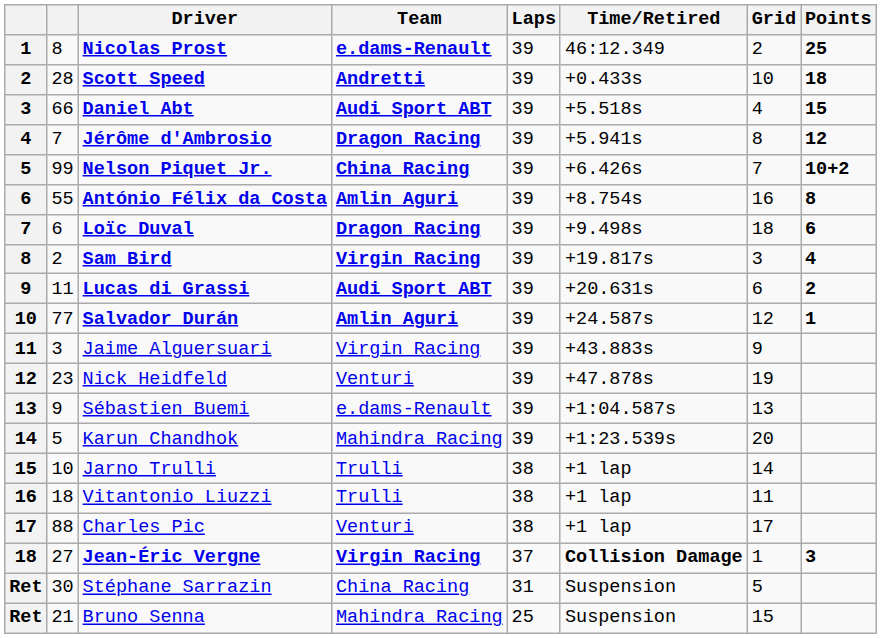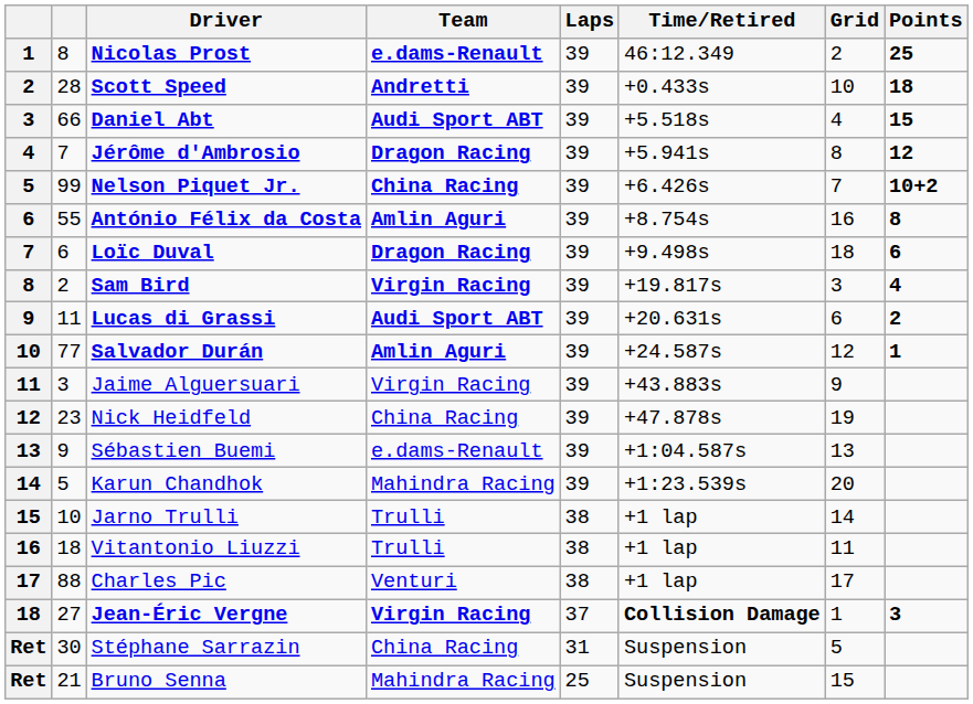 <table class="wikitable" style="font-size: 95%">
 <tr>
 <th></th>
 <th></th>
 <th>Driver</th>
 <th>Team</th>
 <th>Laps</th>
 <th>Time/Retired</th>
 <th>Grid</th>
 <th>Points</th>
 </tr>
 <tr>
 <th>1</th>
 <td>8</td>
 <td> <strong><a href='#'>Nicolas Prost</a></strong></td>
 <td><strong><a href='#'>e.dams-Renault</a></strong></td>
 <td>39</td>
 <td>46:12.349</td>
 <td>2</td>
 <td><strong>25</strong></td>
 </tr>
 <tr>
 <th>2</th>
 <td>28</td>
 <td> <strong><a href='#'>Scott Speed</a></strong></td>
 <td><strong><a href='#'>Andretti</a></strong></td>
 <td>39</td>
 <td>+0.433s</td>
 <td>10</td>
 <td><strong>18</strong></td>
 </tr>
 <tr>
 <th>3</th>
 <td>66</td>
 <td> <strong><a href='#'>Daniel Abt</a></strong></td>
 <td><strong><a href='#'>Audi Sport ABT</a></strong></td>
 <td>39</td>
 <td>+5.518s</td>
 <td>4</td>
 <td><strong>15</strong></td>
 </tr>
 <tr>
 <th>4</th>
 <td>7</td>
 <td> <strong><a href='#'>Jérôme d'Ambrosio</a></strong></td>
 <td><strong><a href='#'>Dragon Racing</a></strong></td>
 <td>39</td>
 <td>+5.941s</td>
 <td>8</td>
 <td><strong>12</strong></td>
 </tr>
 <tr>
 <th>5</th>
 <td>99</td>
 <td> <strong><a href='#'>Nelson Piquet Jr.</a></strong></td>
 <td><strong><a href='#'>China Racing</a></strong></td>
 <td>39</td>
 <td>+6.426s</td>
 <td>7</td>
 <td><strong>10+2</strong></td>
 </tr>
 <tr>
 <th>6</th>
 <td>55</td>
 <td> <strong><a href='#'>António Félix da Costa</a></strong></td>
 <td><strong><a href='#'>Amlin Aguri</a></strong></td>
 <td>39</td>
 <td>+8.754s</td>
 <td>16</td>
 <td><strong>8</strong></td>
 </tr>
 <tr>
 <th>7</th>
 <td>6</td>
 <td> <strong><a href='#'>Loïc Duval</a></strong></td>
 <td><strong><a href='#'>Dragon Racing</a></strong></td>
 <td>39</td>
 <td>+9.498s</td>
 <td>18</td>
 <td><strong>6</strong></td>
 </tr>
 <tr>
 <th>8</th>
 <td>2</td>
 <td> <strong><a href='#'>Sam Bird</a></strong></td>
 <td><strong><a href='#'>Virgin Racing</a></strong></td>
 <td>39</td>
 <td>+19.817s</td>
 <td>3</td>
 <td><strong>4</strong></td>
 </tr>
 <tr>
 <th>9</th>
 <td>11</td>
 <td> <strong><a href='#'>Lucas di Grassi</a></strong></td>
 <td><strong><a href='#'>Audi Sport ABT</a></strong></td>
 <td>39</td>
 <td>+20.631s</td>
 <td>6</td>
 <td><strong>2</strong></td>
 </tr>
 <tr>
 <th>10</th>
 <td>77</td>
 <td> <strong><a href='#'>Salvador Durán</a></strong></td>
 <td><strong><a href='#'>Amlin Aguri</a></strong></td>
 <td>39</td>
 <td>+24.587s</td>
 <td>12</td>
 <td><strong>1</strong></td>
 </tr>
 <tr>
 <th>11</th>
 <td>3</td>
 <td> <a href='#'>Jaime Alguersuari</a></td>
 <td><a href='#'>Virgin Racing</a></td>
 <td>39</td>
 <td>+43.883s</td>
 <td>9</td>
 <td></td>
 </tr>
 <tr>
 <th>12</th>
 <td>23</td>
 <td> <a href='#'>Nick Heidfeld</a></td>
-<td><a href='#'>Venturi</a></td>
+<td><a href='#'>China Racing</a></td>
 <td>39</td>
 <td>+47.878s</td>
 <td>19</td>
 <td></td>
 </tr>
 <tr>
 <th>13</th>
 <td>9</td>
 <td> <a href='#'>Sébastien Buemi</a></td>
 <td><a href='#'>e.dams-Renault</a></td>
 <td>39</td>
 <td>+1:04.587s</td>
 <td>13</td>
 <td></td>
 </tr>
 <tr>
 <th>14</th>
 <td>5</td>
 <td> <a href='#'>Karun Chandhok</a></td>
 <td><a href='#'>Mahindra Racing</a></td>
 <td>39</td>
 <td>+1:23.539s</td>
 <td>20</td>
 <td></td>
 </tr>
 <tr>
 <th>15</th>
 <td>10</td>
 <td> <a href='#'>Jarno Trulli</a></td>
 <td><a href='#'>Trulli</a></td>
 <td>38</td>
 <td>+1 lap</td>
 <td>14</td>
 <td></td>
 </tr>
 <tr>
 <th>16</th>
 <td>18</td>
 <td> <a href='#'>Vitantonio Liuzzi</a></td>
 <td><a href='#'>Trulli</a></td>
 <td>38</td>
 <td>+1 lap</td>
 <td>11</td>
 <td></td>
 </tr>
 <tr>
 <th>17</th>
 <td>88</td>
 <td> <a href='#'>Charles Pic</a></td>
 <td><a href='#'>Venturi</a></td>
 <td>38</td>
 <td>+1 lap</td>
 <td>17</td>
 <td></td>
 </tr>
 <tr>
 <th>18</th>
 <td>27</td>
 <td> <strong><a href='#'>Jean-Éric Vergne</a></strong></td>
 <td><strong><a href='#'>Virgin Racing</a></strong></td>
 <td>37</td>
 <td><strong>Collision Damage</strong></td>
 <td>1</td>
 <td><strong>3</strong></td>
 </tr>
 <tr>
 <th>Ret</th>
 <td>30</td>
 <td> <a href='#'>Stéphane Sarrazin</a></td>
 <td><a href='#'>China Racing</a></td>
 <td>31</td>
 <td>Suspension</td>
 <td>5</td>
 <td></td>
 </tr>
 <tr>
 <th>Ret</th>
 <td>21</td>
 <td> <a href='#'>Bruno Senna</a></td>
 <td><a href='#'>Mahindra Racing</a></td>
 <td>25</td>
 <td>Suspension</td>
 <td>15</td>
 <td></td>
 </tr>
 </table>
